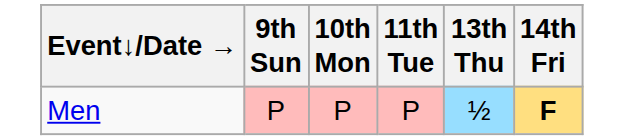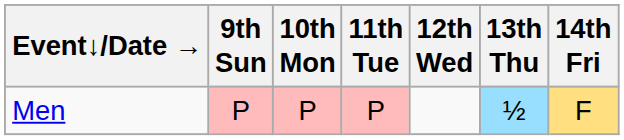 <table class="wikitable" style="margin:0.5em auto; font-size:90%; line-height:1.25em; text-align:center;">
 <tr>
 <th>Event↓/Date →</th>
 <th>9th<br>Sun</th>
 <th>10th<br>Mon</th>
 <th>11th<br>Tue</th>
+<th>12th<br>Wed</th>
 <th>13th<br>Thu</th>
 <th>14th<br>Fri</th>
 </tr>
 <tr>
 <td style="text-align:left;"><a href='#'>Men</a></td>
 <td bgcolor="#FFBBBB">P</td>
 <td bgcolor="#FFBBBB">P</td>
 <td bgcolor="#FFBBBB">P</td>
+<td></td>
 <td bgcolor="#97DEFF">½</td>
-<td bgcolor="#FFDF80"><strong>F</strong></td>
+<td bgcolor="#FFDF80">F</td>
 </tr>
 </table>
